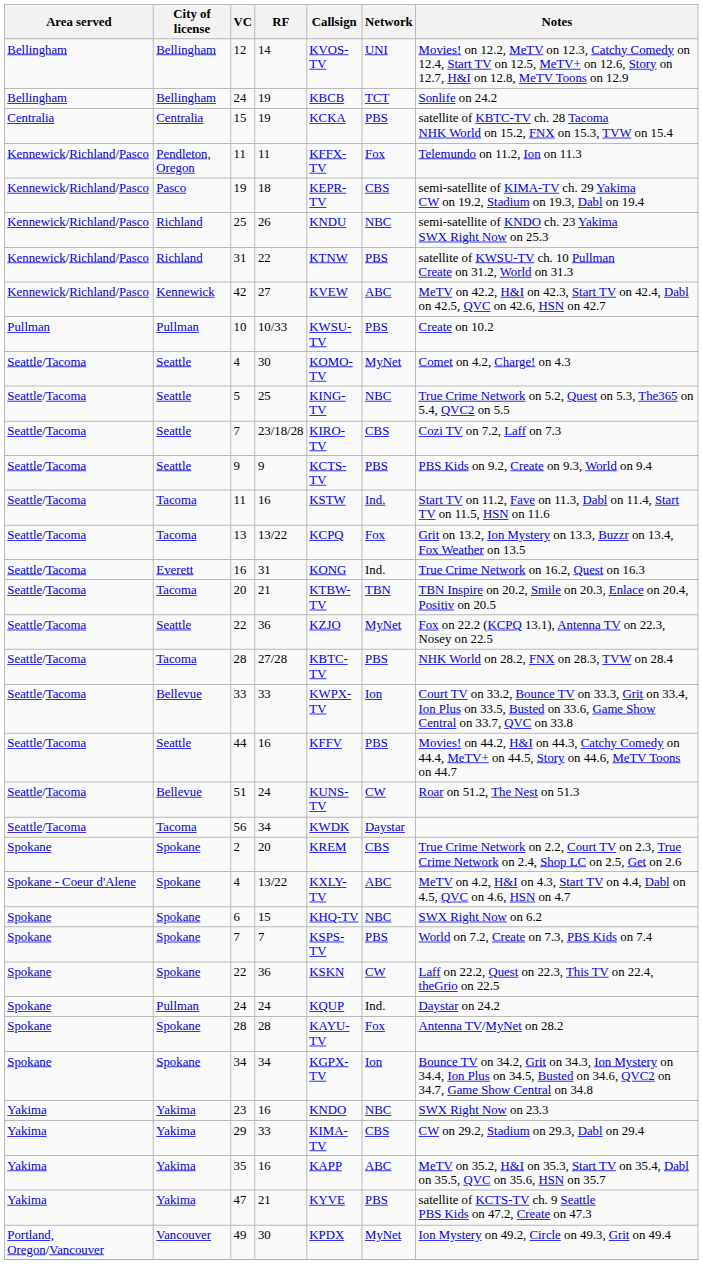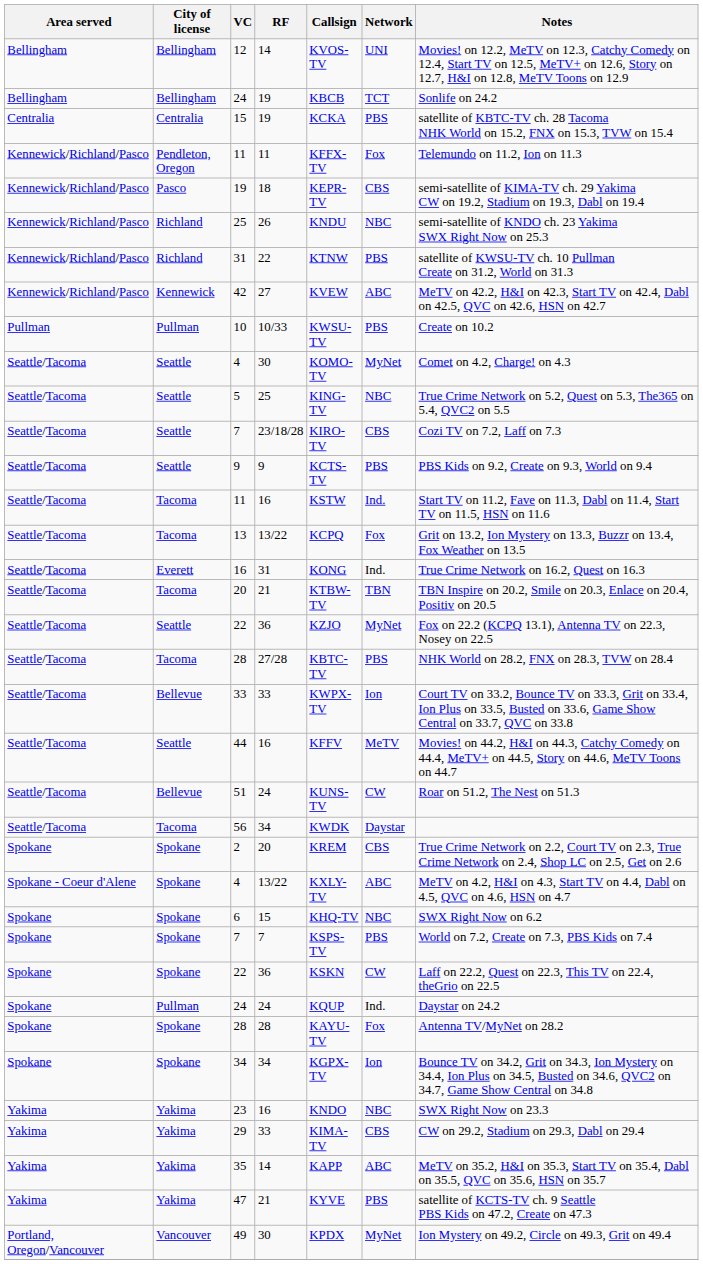 <table class="sortable wikitable" style="margin: 1em 1em 1em 0; background: #f9f9f9;">
 <tr>
 <th>Area served</th>
 <th>City of license</th>
 <th><abbr>VC</abbr></th>
 <th><abbr>RF</abbr></th>
 <th>Callsign</th>
 <th>Network</th>
 <th class="unsortable">Notes</th>
 </tr>
 <tr style="vertical-align: top; text-align: left;">
 <td><a href='#'>Bellingham</a></td>
 <td><a href='#'>Bellingham</a></td>
 <td>12</td>
 <td>14</td>
 <td><a href='#'>KVOS-TV</a></td>
 <td><a href='#'>UNI</a></td>
 <td><a href='#'>Movies!</a> on 12.2, <a href='#'>MeTV</a> on 12.3, <a href='#'>Catchy Comedy</a> on 12.4, <a href='#'>Start TV</a> on 12.5, <a href='#'>MeTV+</a> on 12.6, <a href='#'>Story</a> on 12.7, <a href='#'>H&I</a> on 12.8, <a href='#'>MeTV Toons</a> on 12.9</td>
 </tr>
 <tr style="vertical-align: top; text-align: left;">
 <td><a href='#'>Bellingham</a></td>
 <td><a href='#'>Bellingham</a></td>
 <td>24</td>
 <td>19</td>
 <td><a href='#'>KBCB</a></td>
 <td><a href='#'>TCT</a></td>
 <td><a href='#'>Sonlife</a> on 24.2</td>
 </tr>
 <tr style="vertical-align: top; text-align: left;">
 <td><a href='#'>Centralia</a></td>
 <td><a href='#'>Centralia</a></td>
 <td>15</td>
 <td>19</td>
 <td><a href='#'>KCKA</a></td>
 <td><a href='#'>PBS</a></td>
 <td>satellite of <a href='#'>KBTC-TV</a> ch. 28 <a href='#'>Tacoma</a><br><a href='#'>NHK World</a> on 15.2, <a href='#'>FNX</a> on 15.3, <a href='#'>TVW</a> on 15.4</td>
 </tr>
 <tr style="vertical-align: top; text-align: left;">
 <td><a href='#'>Kennewick</a>/<a href='#'>Richland</a>/<a href='#'>Pasco</a></td>
 <td><a href='#'>Pendleton, Oregon</a></td>
 <td>11</td>
 <td>11</td>
 <td><a href='#'>KFFX-TV</a></td>
 <td><a href='#'>Fox</a></td>
 <td><a href='#'>Telemundo</a> on 11.2, <a href='#'>Ion</a> on 11.3</td>
 </tr>
 <tr style="vertical-align: top; text-align: left;">
 <td><a href='#'>Kennewick</a>/<a href='#'>Richland</a>/<a href='#'>Pasco</a></td>
 <td><a href='#'>Pasco</a></td>
 <td>19</td>
 <td>18</td>
 <td><a href='#'>KEPR-TV</a></td>
 <td><a href='#'>CBS</a></td>
 <td>semi-satellite of <a href='#'>KIMA-TV</a> ch. 29 <a href='#'>Yakima</a><br><a href='#'>CW</a> on 19.2, <a href='#'>Stadium</a> on 19.3, <a href='#'>Dabl</a> on 19.4</td>
 </tr>
 <tr style="vertical-align: top; text-align: left;">
 <td><a href='#'>Kennewick</a>/<a href='#'>Richland</a>/<a href='#'>Pasco</a></td>
 <td><a href='#'>Richland</a></td>
 <td>25</td>
 <td>26</td>
 <td><a href='#'>KNDU</a></td>
 <td><a href='#'>NBC</a></td>
 <td>semi-satellite of <a href='#'>KNDO</a> ch. 23 <a href='#'>Yakima</a><br><a href='#'>SWX Right Now</a> on 25.3</td>
 </tr>
 <tr style="vertical-align: top; text-align: left;">
 <td><a href='#'>Kennewick</a>/<a href='#'>Richland</a>/<a href='#'>Pasco</a></td>
 <td><a href='#'>Richland</a></td>
 <td>31</td>
 <td>22</td>
 <td><a href='#'>KTNW</a></td>
 <td><a href='#'>PBS</a></td>
 <td>satellite of <a href='#'>KWSU-TV</a> ch. 10 <a href='#'>Pullman</a><br><a href='#'>Create</a> on 31.2, <a href='#'>World</a> on 31.3</td>
 </tr>
 <tr style="vertical-align: top; text-align: left;">
 <td><a href='#'>Kennewick</a>/<a href='#'>Richland</a>/<a href='#'>Pasco</a></td>
 <td><a href='#'>Kennewick</a></td>
 <td>42</td>
 <td>27</td>
 <td><a href='#'>KVEW</a></td>
 <td><a href='#'>ABC</a></td>
 <td><a href='#'>MeTV</a> on 42.2, <a href='#'>H&I</a> on 42.3, <a href='#'>Start TV</a> on 42.4, <a href='#'>Dabl</a> on 42.5, <a href='#'>QVC</a> on 42.6, <a href='#'>HSN</a> on 42.7</td>
 </tr>
 <tr style="vertical-align: top; text-align: left;">
 <td><a href='#'>Pullman</a></td>
 <td><a href='#'>Pullman</a></td>
 <td>10</td>
 <td>10/33</td>
 <td><a href='#'>KWSU-TV</a></td>
 <td><a href='#'>PBS</a></td>
 <td><a href='#'>Create</a> on 10.2</td>
 </tr>
 <tr style="vertical-align: top; text-align: left;">
 <td><a href='#'>Seattle</a>/<a href='#'>Tacoma</a></td>
 <td><a href='#'>Seattle</a></td>
 <td>4</td>
 <td>30</td>
 <td><a href='#'>KOMO-TV</a></td>
 <td><a href='#'>MyNet</a></td>
 <td><a href='#'>Comet</a> on 4.2, <a href='#'>Charge!</a> on 4.3</td>
 </tr>
 <tr style="vertical-align: top; text-align: left;">
 <td><a href='#'>Seattle</a>/<a href='#'>Tacoma</a></td>
 <td><a href='#'>Seattle</a></td>
 <td>5</td>
 <td>25</td>
 <td><a href='#'>KING-TV</a></td>
 <td><a href='#'>NBC</a></td>
 <td><a href='#'>True Crime Network</a> on 5.2, <a href='#'>Quest</a> on 5.3, <a href='#'>The365</a> on 5.4, <a href='#'>QVC2</a> on 5.5</td>
 </tr>
 <tr style="vertical-align: top; text-align: left;">
 <td><a href='#'>Seattle</a>/<a href='#'>Tacoma</a></td>
 <td><a href='#'>Seattle</a></td>
 <td>7</td>
 <td>23/18/28</td>
 <td><a href='#'>KIRO-TV</a></td>
 <td><a href='#'>CBS</a></td>
 <td><a href='#'>Cozi TV</a> on 7.2, <a href='#'>Laff</a> on 7.3</td>
 </tr>
 <tr style="vertical-align: top; text-align: left;">
 <td><a href='#'>Seattle</a>/<a href='#'>Tacoma</a></td>
 <td><a href='#'>Seattle</a></td>
 <td>9</td>
 <td>9</td>
 <td><a href='#'>KCTS-TV</a></td>
 <td><a href='#'>PBS</a></td>
 <td><a href='#'>PBS Kids</a> on 9.2, <a href='#'>Create</a> on 9.3, <a href='#'>World</a> on 9.4</td>
 </tr>
 <tr style="vertical-align: top; text-align: left;">
 <td><a href='#'>Seattle</a>/<a href='#'>Tacoma</a></td>
 <td><a href='#'>Tacoma</a></td>
 <td>11</td>
 <td>16</td>
 <td><a href='#'>KSTW</a></td>
 <td><a href='#'>Ind.</a></td>
 <td><a href='#'>Start TV</a> on 11.2, <a href='#'>Fave</a> on 11.3, <a href='#'>Dabl</a> on 11.4, <a href='#'>Start TV</a> on 11.5, <a href='#'>HSN</a> on 11.6</td>
 </tr>
 <tr style="vertical-align: top; text-align: left;">
 <td><a href='#'>Seattle</a>/<a href='#'>Tacoma</a></td>
 <td><a href='#'>Tacoma</a></td>
 <td>13</td>
 <td>13/22</td>
 <td><a href='#'>KCPQ</a></td>
 <td><a href='#'>Fox</a></td>
 <td><a href='#'>Grit</a> on 13.2, <a href='#'>Ion Mystery</a> on 13.3, <a href='#'>Buzzr</a> on 13.4, <a href='#'>Fox Weather</a> on 13.5</td>
 </tr>
 <tr style="vertical-align: top; text-align: left;">
 <td><a href='#'>Seattle</a>/<a href='#'>Tacoma</a></td>
 <td><a href='#'>Everett</a></td>
 <td>16</td>
 <td>31</td>
 <td><a href='#'>KONG</a></td>
 <td>Ind.</td>
 <td><a href='#'>True Crime Network</a> on 16.2, <a href='#'>Quest</a> on 16.3</td>
 </tr>
 <tr style="vertical-align: top; text-align: left;">
 <td><a href='#'>Seattle</a>/<a href='#'>Tacoma</a></td>
 <td><a href='#'>Tacoma</a></td>
 <td>20</td>
 <td>21</td>
 <td><a href='#'>KTBW-TV</a></td>
 <td><a href='#'>TBN</a></td>
 <td><a href='#'>TBN Inspire</a> on 20.2, <a href='#'>Smile</a> on 20.3, <a href='#'>Enlace</a> on 20.4, <a href='#'>Positiv</a> on 20.5</td>
 </tr>
 <tr style="vertical-align: top; text-align: left;">
 <td><a href='#'>Seattle</a>/<a href='#'>Tacoma</a></td>
 <td><a href='#'>Seattle</a></td>
 <td>22</td>
 <td>36</td>
 <td><a href='#'>KZJO</a></td>
 <td><a href='#'>MyNet</a></td>
 <td><a href='#'>Fox</a> on 22.2 (<a href='#'>KCPQ</a> 13.1), <a href='#'>Antenna TV</a> on 22.3, Nosey on 22.5</td>
 </tr>
 <tr style="vertical-align: top; text-align: left;">
 <td><a href='#'>Seattle</a>/<a href='#'>Tacoma</a></td>
 <td><a href='#'>Tacoma</a></td>
 <td>28</td>
 <td>27/28</td>
 <td><a href='#'>KBTC-TV</a></td>
 <td><a href='#'>PBS</a></td>
 <td><a href='#'>NHK World</a> on 28.2, <a href='#'>FNX</a> on 28.3, <a href='#'>TVW</a> on 28.4</td>
 </tr>
 <tr style="vertical-align: top; text-align: left;">
 <td><a href='#'>Seattle</a>/<a href='#'>Tacoma</a></td>
 <td><a href='#'>Bellevue</a></td>
 <td>33</td>
 <td>33</td>
 <td><a href='#'>KWPX-TV</a></td>
 <td><a href='#'>Ion</a></td>
 <td><a href='#'>Court TV</a> on 33.2, <a href='#'>Bounce TV</a> on 33.3, <a href='#'>Grit</a> on 33.4, <a href='#'>Ion Plus</a> on 33.5, <a href='#'>Busted</a> on 33.6, <a href='#'>Game Show Central</a> on 33.7, <a href='#'>QVC</a> on 33.8</td>
 </tr>
 <tr style="vertical-align: top; text-align: left;">
 <td><a href='#'>Seattle</a>/<a href='#'>Tacoma</a></td>
 <td><a href='#'>Seattle</a></td>
 <td>44</td>
 <td>16</td>
 <td><a href='#'>KFFV</a></td>
-<td><a href='#'>PBS</a></td>
+<td><a href='#'>MeTV</a></td>
 <td><a href='#'>Movies!</a> on 44.2, <a href='#'>H&I</a> on 44.3, <a href='#'>Catchy Comedy</a> on 44.4, <a href='#'>MeTV+</a> on 44.5, <a href='#'>Story</a> on 44.6, <a href='#'>MeTV Toons</a> on 44.7</td>
 </tr>
 <tr style="vertical-align: top; text-align: left;">
 <td><a href='#'>Seattle</a>/<a href='#'>Tacoma</a></td>
 <td><a href='#'>Bellevue</a></td>
 <td>51</td>
 <td>24</td>
 <td><a href='#'>KUNS-TV</a></td>
 <td><a href='#'>CW</a></td>
 <td><a href='#'>Roar</a> on 51.2, <a href='#'>The Nest</a> on 51.3</td>
 </tr>
 <tr style="vertical-align: top; text-align: left;">
 <td><a href='#'>Seattle</a>/<a href='#'>Tacoma</a></td>
 <td><a href='#'>Tacoma</a></td>
 <td>56</td>
 <td>34</td>
 <td><a href='#'>KWDK</a></td>
 <td><a href='#'>Daystar</a></td>
 <td></td>
 </tr>
 <tr style="vertical-align: top; text-align: left;">
 <td><a href='#'>Spokane</a></td>
 <td><a href='#'>Spokane</a></td>
 <td>2</td>
 <td>20</td>
 <td><a href='#'>KREM</a></td>
 <td><a href='#'>CBS</a></td>
 <td><a href='#'>True Crime Network</a> on 2.2, <a href='#'>Court TV</a> on 2.3, <a href='#'>True Crime Network</a> on 2.4, <a href='#'>Shop LC</a> on 2.5, <a href='#'>Get</a> on 2.6</td>
 </tr>
 <tr style="vertical-align: top; text-align: left;">
 <td><a href='#'>Spokane - Coeur d'Alene</a></td>
 <td><a href='#'>Spokane</a></td>
 <td>4</td>
 <td>13/22</td>
 <td><a href='#'>KXLY-TV</a></td>
 <td><a href='#'>ABC</a></td>
 <td><a href='#'>MeTV</a> on 4.2, <a href='#'>H&I</a> on 4.3, <a href='#'>Start TV</a> on 4.4, <a href='#'>Dabl</a> on 4.5, <a href='#'>QVC</a> on 4.6, <a href='#'>HSN</a> on 4.7</td>
 </tr>
 <tr style="vertical-align: top; text-align: left;">
 <td><a href='#'>Spokane</a></td>
 <td><a href='#'>Spokane</a></td>
 <td>6</td>
 <td>15</td>
 <td><a href='#'>KHQ-TV</a></td>
 <td><a href='#'>NBC</a></td>
 <td><a href='#'>SWX Right Now</a> on 6.2</td>
 </tr>
 <tr style="vertical-align: top; text-align: left;">
 <td><a href='#'>Spokane</a></td>
 <td><a href='#'>Spokane</a></td>
 <td>7</td>
 <td>7</td>
 <td><a href='#'>KSPS-TV</a></td>
 <td><a href='#'>PBS</a></td>
 <td><a href='#'>World</a> on 7.2, <a href='#'>Create</a> on 7.3, <a href='#'>PBS Kids</a> on 7.4</td>
 </tr>
 <tr style="vertical-align: top; text-align: left;">
 <td><a href='#'>Spokane</a></td>
 <td><a href='#'>Spokane</a></td>
 <td>22</td>
 <td>36</td>
 <td><a href='#'>KSKN</a></td>
 <td><a href='#'>CW</a></td>
 <td><a href='#'>Laff</a> on 22.2, <a href='#'>Quest</a> on 22.3, <a href='#'>This TV</a> on 22.4, <a href='#'>theGrio</a> on 22.5</td>
 </tr>
 <tr style="vertical-align: top; text-align: left;">
 <td><a href='#'>Spokane</a></td>
 <td><a href='#'>Pullman</a></td>
 <td>24</td>
 <td>24</td>
 <td><a href='#'>KQUP</a></td>
 <td>Ind.</td>
 <td><a href='#'>Daystar</a> on 24.2</td>
 </tr>
 <tr style="vertical-align: top; text-align: left;">
 <td><a href='#'>Spokane</a></td>
 <td><a href='#'>Spokane</a></td>
 <td>28</td>
 <td>28</td>
 <td><a href='#'>KAYU-TV</a></td>
 <td><a href='#'>Fox</a></td>
 <td><a href='#'>Antenna TV</a>/<a href='#'>MyNet</a> on 28.2</td>
 </tr>
 <tr style="vertical-align: top; text-align: left;">
 <td><a href='#'>Spokane</a></td>
 <td><a href='#'>Spokane</a></td>
 <td>34</td>
 <td>34</td>
 <td><a href='#'>KGPX-TV</a></td>
 <td><a href='#'>Ion</a></td>
 <td><a href='#'>Bounce TV</a> on 34.2, <a href='#'>Grit</a> on 34.3, <a href='#'>Ion Mystery</a> on 34.4, <a href='#'>Ion Plus</a> on 34.5, <a href='#'>Busted</a> on 34.6, <a href='#'>QVC2</a> on 34.7, <a href='#'>Game Show Central</a> on 34.8</td>
 </tr>
 <tr style="vertical-align: top; text-align: left;">
 <td><a href='#'>Yakima</a></td>
 <td><a href='#'>Yakima</a></td>
 <td>23</td>
 <td>16</td>
 <td><a href='#'>KNDO</a></td>
 <td><a href='#'>NBC</a></td>
 <td><a href='#'>SWX Right Now</a> on 23.3</td>
 </tr>
 <tr style="vertical-align: top; text-align: left;">
 <td><a href='#'>Yakima</a></td>
 <td><a href='#'>Yakima</a></td>
 <td>29</td>
 <td>33</td>
 <td><a href='#'>KIMA-TV</a></td>
 <td><a href='#'>CBS</a></td>
 <td><a href='#'>CW</a> on 29.2, <a href='#'>Stadium</a> on 29.3, <a href='#'>Dabl</a> on 29.4</td>
 </tr>
 <tr style="vertical-align: top; text-align: left;">
 <td><a href='#'>Yakima</a></td>
 <td><a href='#'>Yakima</a></td>
 <td>35</td>
-<td>16</td>
+<td>14</td>
 <td><a href='#'>KAPP</a></td>
 <td><a href='#'>ABC</a></td>
 <td><a href='#'>MeTV</a> on 35.2, <a href='#'>H&I</a> on 35.3, <a href='#'>Start TV</a> on 35.4, <a href='#'>Dabl</a> on 35.5, <a href='#'>QVC</a> on 35.6, <a href='#'>HSN</a> on 35.7</td>
 </tr>
 <tr style="vertical-align: top; text-align: left;">
 <td><a href='#'>Yakima</a></td>
 <td><a href='#'>Yakima</a></td>
 <td>47</td>
 <td>21</td>
 <td><a href='#'>KYVE</a></td>
 <td><a href='#'>PBS</a></td>
 <td>satellite of <a href='#'>KCTS-TV</a> ch. 9 <a href='#'>Seattle</a><br><a href='#'>PBS Kids</a> on 47.2, <a href='#'>Create</a> on 47.3</td>
 </tr>
 <tr style="vertical-align: top; text-align: left;">
 <td><a href='#'>Portland, Oregon</a>/<a href='#'>Vancouver</a></td>
 <td><a href='#'>Vancouver</a></td>
 <td>49</td>
 <td>30</td>
 <td><a href='#'>KPDX</a></td>
 <td><a href='#'>MyNet</a></td>
 <td><a href='#'>Ion Mystery</a> on 49.2, <a href='#'>Circle</a> on 49.3, <a href='#'>Grit</a> on 49.4</td>
 </tr>
 <tr style="vertical-align: top; text-align: left;">
 </tr>
 </table>
